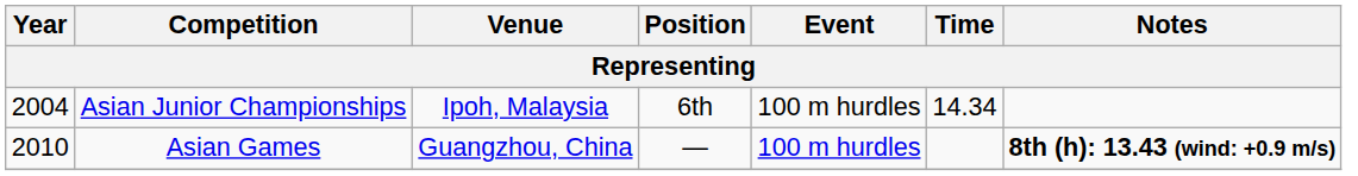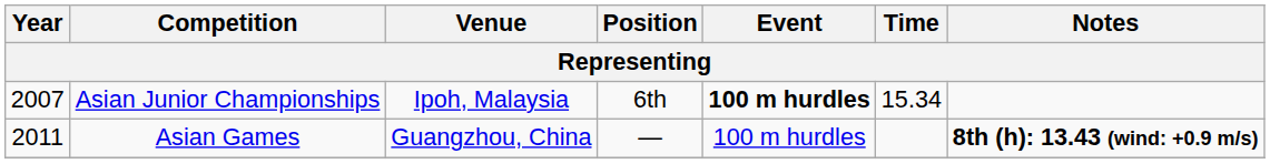 <table class="wikitable sortable" style=text-align:center>
 <tr>
 <th>Year</th>
 <th>Competition</th>
 <th>Venue</th>
 <th>Position</th>
 <th>Event</th>
 <th>Time</th>
 <th>Notes</th>
 </tr>
 <tr>
 <th colspan="7">Representing </th>
 </tr>
 <tr>
-<td>2004</td>
+<td>2007</td>
 <td><a href='#'>Asian Junior Championships</a></td>
 <td><a href='#'>Ipoh, Malaysia</a></td>
 <td>6th</td>
-<td>100 m hurdles</td>
-<td>14.34</td>
+<td><strong>100 m hurdles</strong></td>
+<td>15.34</td>
 <td></td>
 </tr>
 <tr>
-<td>2010</td>
+<td>2011</td>
 <td><a href='#'>Asian Games</a></td>
 <td><a href='#'>Guangzhou, China</a></td>
 <td>—</td>
 <td><a href='#'>100 m hurdles</a></td>
 <td></td>
 <td><strong>8th (h): 13.43 <small>(wind: +0.9 m/s)</small></strong></td>
 </tr>
 <tr>
 </tr>
 </table>
